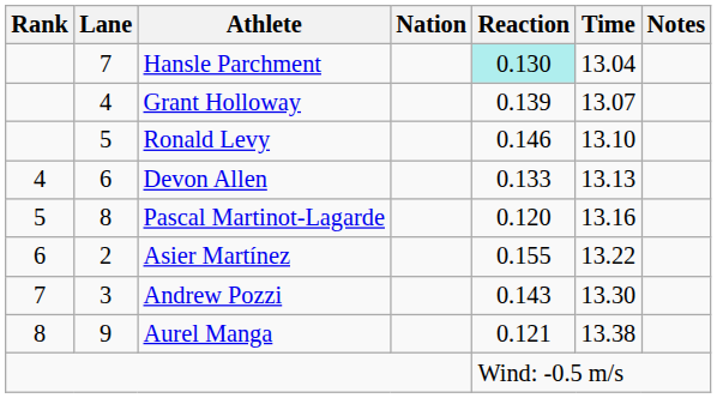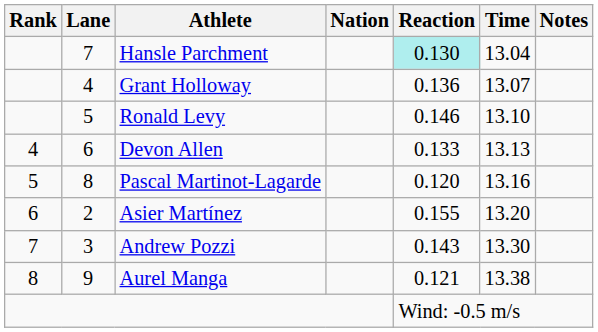 <table class="wikitable sortable" style="text-align:center;">
 <tr>
 <th>Rank</th>
 <th>Lane</th>
 <th>Athlete</th>
 <th>Nation</th>
 <th>Reaction</th>
 <th>Time</th>
 <th>Notes</th>
 </tr>
 <tr>
 <td></td>
 <td>7</td>
 <td align="left"><a href='#'>Hansle Parchment</a></td>
 <td align="left"></td>
 <td style="background: paleturquoise;">0.130</td>
 <td>13.04</td>
 <td></td>
 </tr>
 <tr>
 <td></td>
 <td>4</td>
 <td align="left"><a href='#'>Grant Holloway</a></td>
 <td align="left"></td>
-<td>0.139</td>
+<td>0.136</td>
 <td>13.07</td>
 <td></td>
 </tr>
 <tr>
 <td></td>
 <td>5</td>
 <td align="left"><a href='#'>Ronald Levy</a></td>
 <td align="left"></td>
 <td>0.146</td>
 <td>13.10</td>
 <td></td>
 </tr>
 <tr>
 <td>4</td>
 <td>6</td>
 <td align="left"><a href='#'>Devon Allen</a></td>
 <td align="left"></td>
 <td>0.133</td>
 <td>13.13</td>
 <td></td>
 </tr>
 <tr>
 <td>5</td>
 <td>8</td>
 <td align="left"><a href='#'>Pascal Martinot-Lagarde</a></td>
 <td align="left"></td>
 <td>0.120</td>
 <td>13.16</td>
 <td></td>
 </tr>
 <tr>
 <td>6</td>
 <td>2</td>
 <td align="left"><a href='#'>Asier Martínez</a></td>
 <td align="left"></td>
 <td>0.155</td>
-<td>13.22</td>
+<td>13.20</td>
 <td></td>
 </tr>
 <tr>
 <td>7</td>
 <td>3</td>
 <td align="left"><a href='#'>Andrew Pozzi</a></td>
 <td align="left"></td>
 <td>0.143</td>
 <td>13.30</td>
 <td></td>
 </tr>
 <tr>
 <td>8</td>
 <td>9</td>
 <td align="left"><a href='#'>Aurel Manga</a></td>
 <td align="left"></td>
 <td>0.121</td>
 <td>13.38</td>
 <td></td>
 </tr>
 <tr class="sortbottom">
 <td colspan=4></td>
 <td colspan="3" style="text-align:left;">Wind: -0.5 m/s</td>
 </tr>
 </table>
